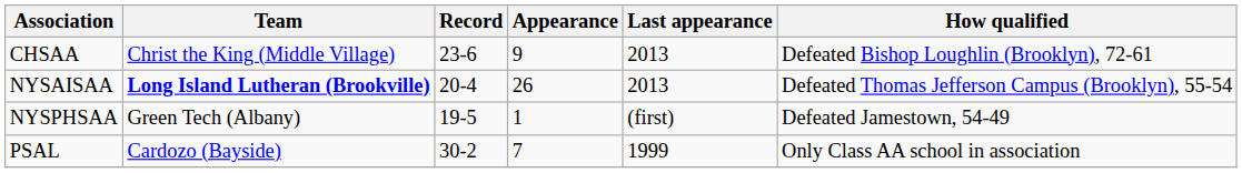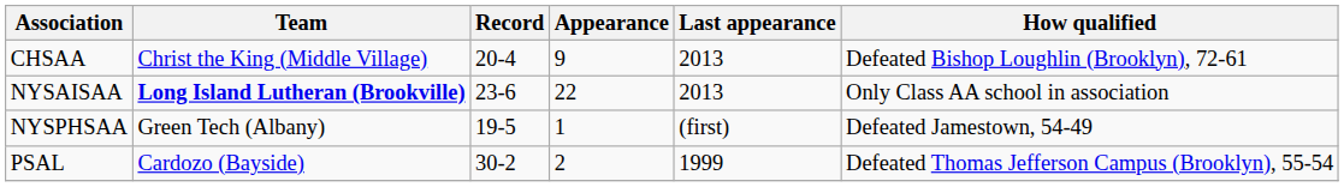 <table class="wikitable sortable" style="text-align:left;">
 <tr>
 <th>Association</th>
 <th>Team</th>
 <th>Record</th>
 <th data-sort-type="number">Appearance</th>
 <th>Last appearance</th>
 <th>How qualified</th>
 </tr>
 <tr>
 <td>CHSAA</td>
 <td><a href='#'>Christ the King (Middle Village)</a></td>
-<td>23-6</td>
+<td>20-4</td>
 <td>9</td>
 <td>2013</td>
 <td>Defeated <a href='#'>Bishop Loughlin (Brooklyn)</a>, 72-61</td>
 </tr>
 <tr>
 <td>NYSAISAA</td>
 <td><strong><a href='#'>Long Island Lutheran (Brookville)</a></strong></td>
-<td>20-4</td>
-<td>26</td>
+<td>23-6</td>
+<td>22</td>
 <td>2013</td>
-<td>Defeated <a href='#'>Thomas Jefferson Campus (Brooklyn)</a>, 55-54</td>
+<td>Only Class AA school in association</td>
 </tr>
 <tr>
 <td>NYSPHSAA</td>
 <td>Green Tech (Albany)</td>
 <td>19-5</td>
 <td>1</td>
 <td>(first)</td>
 <td>Defeated Jamestown, 54-49</td>
 </tr>
 <tr>
 <td>PSAL</td>
 <td><a href='#'>Cardozo (Bayside)</a></td>
 <td>30-2</td>
-<td>7</td>
+<td>2</td>
 <td>1999</td>
-<td>Only Class AA school in association</td>
+<td>Defeated <a href='#'>Thomas Jefferson Campus (Brooklyn)</a>, 55-54</td>
 </tr>
 <tr>
 </tr>
 </table>
